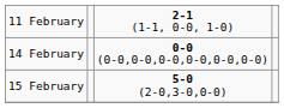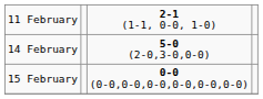 <table bgcolor="#f9f9f9" cellpadding="3" cellspacing="0" border="1" style="font-size: 95%; border: gray solid 1px; border-collapse: collapse; background: #f9f9f9;">
 <tr>
 <td>11 February</td>
 <td></td>
 <td align="center"><strong>2-1</strong><br>(1-1, 0-0, 1-0)</td>
 <td></td>
 </tr>
 <tr>
 <td>14 February</td>
 <td></td>
-<td align="center"><strong>0-0</strong><br>(0-0,0-0,0-0,0-0,0-0,0-0)</td>
+<td align="center"><strong>5-0</strong><br>(2-0,3-0,0-0)</td>
 <td></td>
 </tr>
 <tr>
 <td>15 February</td>
 <td></td>
-<td align="center"><strong>5-0</strong><br>(2-0,3-0,0-0)</td>
+<td align="center"><strong>0-0</strong><br>(0-0,0-0,0-0,0-0,0-0,0-0)</td>
 <td></td>
 </tr>
 <tr>
 </tr>
 </table>
